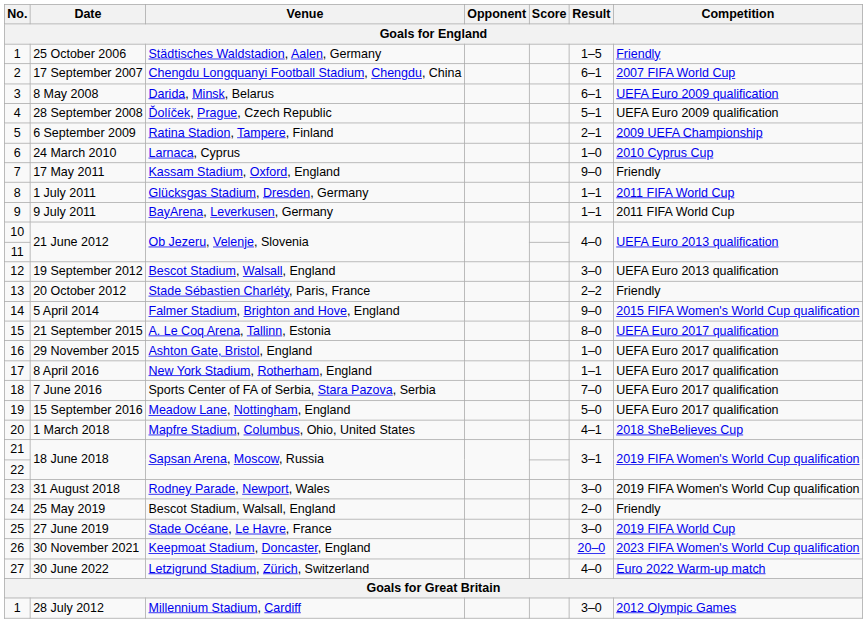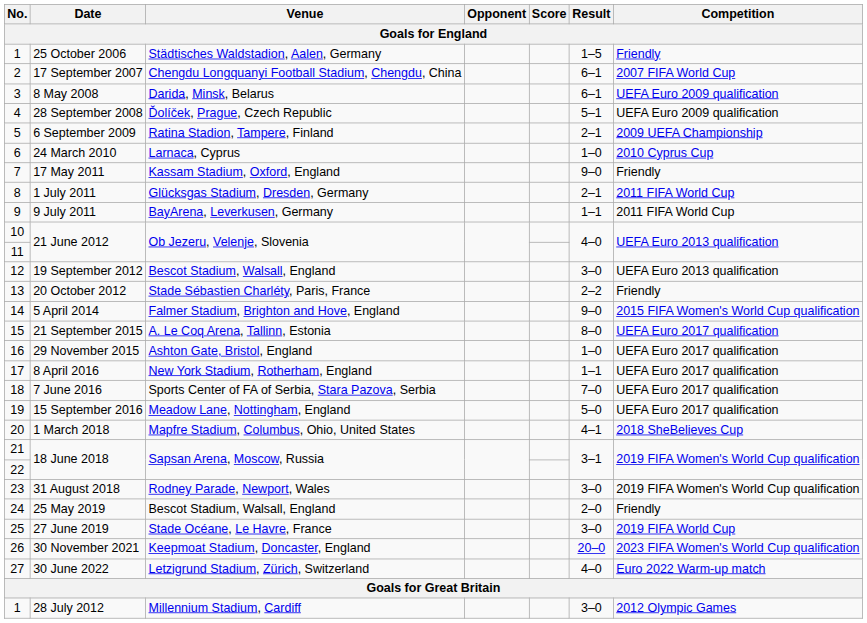 <table class="wikitable sortable">
 <tr>
 <th scope="col">No.</th>
 <th scope="col">Date</th>
 <th scope="col">Venue</th>
 <th scope="col">Opponent</th>
 <th scope="col">Score</th>
 <th scope="col">Result</th>
 <th scope="col">Competition</th>
 </tr>
 <tr>
 <th colspan="7">Goals for England</th>
 </tr>
 <tr>
 <td style="text-align:center">1</td>
 <td>25 October 2006</td>
 <td><a href='#'>Städtisches Waldstadion</a>, <a href='#'>Aalen</a>, Germany</td>
 <td></td>
 <td></td>
 <td style="text-align:center">1–5</td>
 <td><a href='#'>Friendly</a></td>
 </tr>
 <tr>
 <td style="text-align:center">2</td>
 <td>17 September 2007</td>
 <td><a href='#'>Chengdu Longquanyi Football Stadium</a>, <a href='#'>Chengdu</a>, China</td>
 <td></td>
 <td></td>
 <td style="text-align:center">6–1</td>
 <td><a href='#'>2007 FIFA World Cup</a></td>
 </tr>
 <tr>
 <td style="text-align:center">3</td>
 <td>8 May 2008</td>
 <td><a href='#'>Darida</a>, <a href='#'>Minsk</a>, Belarus</td>
 <td></td>
 <td></td>
 <td style="text-align:center">6–1</td>
 <td><a href='#'>UEFA Euro 2009 qualification</a></td>
 </tr>
 <tr>
 <td style="text-align:center">4</td>
 <td>28 September 2008</td>
 <td><a href='#'>Ďolíček</a>, <a href='#'>Prague</a>, Czech Republic</td>
 <td></td>
 <td></td>
 <td style="text-align:center">5–1</td>
 <td>UEFA Euro 2009 qualification</td>
 </tr>
 <tr>
 <td style="text-align:center">5</td>
 <td>6 September 2009</td>
 <td><a href='#'>Ratina Stadion</a>, <a href='#'>Tampere</a>, Finland</td>
 <td></td>
 <td></td>
 <td style="text-align:center">2–1</td>
 <td><a href='#'>2009 UEFA Championship</a></td>
 </tr>
 <tr>
 <td style="text-align:center">6</td>
 <td>24 March 2010</td>
 <td><a href='#'>Larnaca</a>, Cyprus</td>
 <td></td>
 <td></td>
 <td style="text-align:center">1–0</td>
 <td><a href='#'>2010 Cyprus Cup</a></td>
 </tr>
 <tr>
 <td style="text-align:center">7</td>
 <td>17 May 2011</td>
 <td><a href='#'>Kassam Stadium</a>, <a href='#'>Oxford</a>, England</td>
 <td></td>
 <td></td>
 <td style="text-align:center">9–0</td>
 <td>Friendly</td>
 </tr>
 <tr>
 <td style="text-align:center">8</td>
 <td>1 July 2011</td>
 <td><a href='#'>Glücksgas Stadium</a>, <a href='#'>Dresden</a>, Germany</td>
 <td></td>
 <td></td>
-<td style="text-align:center">1–1</td>
+<td style="text-align:center">2–1</td>
 <td><a href='#'>2011 FIFA World Cup</a></td>
 </tr>
 <tr>
 <td style="text-align:center">9</td>
 <td>9 July 2011</td>
 <td><a href='#'>BayArena</a>, <a href='#'>Leverkusen</a>, Germany</td>
 <td></td>
 <td></td>
 <td style="text-align:center">1–1</td>
 <td>2011 FIFA World Cup</td>
 </tr>
 <tr>
 <td style="text-align:center">10</td>
 <td rowspan="2">21 June 2012</td>
 <td rowspan="2"><a href='#'>Ob Jezeru</a>, <a href='#'>Velenje</a>, Slovenia</td>
 <td rowspan="2"></td>
 <td></td>
 <td rowspan="2" style="text-align:center">4–0</td>
 <td rowspan="2"><a href='#'>UEFA Euro 2013 qualification</a></td>
 </tr>
 <tr>
 <td style="text-align:center">11</td>
 <td></td>
 </tr>
 <tr>
 <td style="text-align:center">12</td>
 <td>19 September 2012</td>
 <td><a href='#'>Bescot Stadium</a>, <a href='#'>Walsall</a>, England</td>
 <td></td>
 <td></td>
 <td style="text-align:center">3–0</td>
 <td>UEFA Euro 2013 qualification</td>
 </tr>
 <tr>
 <td style="text-align:center">13</td>
 <td>20 October 2012</td>
 <td><a href='#'>Stade Sébastien Charléty</a>, Paris, France</td>
 <td></td>
 <td></td>
 <td style="text-align:center">2–2</td>
 <td>Friendly</td>
 </tr>
 <tr>
 <td style="text-align:center">14</td>
 <td>5 April 2014</td>
 <td><a href='#'>Falmer Stadium</a>, <a href='#'>Brighton and Hove</a>, England</td>
 <td></td>
 <td></td>
 <td style="text-align:center">9–0</td>
 <td><a href='#'>2015 FIFA Women's World Cup qualification</a></td>
 </tr>
 <tr>
 <td style="text-align:center">15</td>
 <td>21 September 2015</td>
 <td><a href='#'>A. Le Coq Arena</a>, <a href='#'>Tallinn</a>, Estonia</td>
 <td></td>
 <td></td>
 <td style="text-align:center">8–0</td>
 <td><a href='#'>UEFA Euro 2017 qualification</a></td>
 </tr>
 <tr>
 <td style="text-align:center">16</td>
 <td>29 November 2015</td>
 <td><a href='#'>Ashton Gate, Bristol</a>, England</td>
 <td></td>
 <td></td>
 <td style="text-align:center">1–0</td>
 <td>UEFA Euro 2017 qualification</td>
 </tr>
 <tr>
 <td style="text-align:center">17</td>
 <td>8 April 2016</td>
 <td><a href='#'>New York Stadium</a>, <a href='#'>Rotherham</a>, England</td>
 <td></td>
 <td></td>
 <td style="text-align:center">1–1</td>
 <td>UEFA Euro 2017 qualification</td>
 </tr>
 <tr>
 <td style="text-align:center">18</td>
 <td>7 June 2016</td>
 <td>Sports Center of FA of Serbia, <a href='#'>Stara Pazova</a>, Serbia</td>
 <td></td>
 <td></td>
 <td style="text-align:center">7–0</td>
 <td>UEFA Euro 2017 qualification</td>
 </tr>
 <tr>
 <td style="text-align:center">19</td>
 <td>15 September 2016</td>
 <td><a href='#'>Meadow Lane</a>, <a href='#'>Nottingham</a>, England</td>
 <td></td>
 <td></td>
 <td style="text-align:center">5–0</td>
 <td>UEFA Euro 2017 qualification</td>
 </tr>
 <tr>
 <td style="text-align:center">20</td>
 <td>1 March 2018</td>
 <td><a href='#'>Mapfre Stadium</a>, <a href='#'>Columbus</a>, Ohio, United States</td>
 <td></td>
 <td></td>
 <td style="text-align:center">4–1</td>
 <td><a href='#'>2018 SheBelieves Cup</a></td>
 </tr>
 <tr>
 <td style="text-align:center">21</td>
 <td rowspan="2">18 June 2018</td>
 <td rowspan="2"><a href='#'>Sapsan Arena</a>, <a href='#'>Moscow</a>, Russia</td>
 <td rowspan="2"></td>
 <td></td>
 <td rowspan="2" style="text-align:center">3–1</td>
 <td rowspan="2"><a href='#'>2019 FIFA Women's World Cup qualification</a></td>
 </tr>
 <tr>
 <td style="text-align:center">22</td>
 <td></td>
 </tr>
 <tr>
 <td style="text-align:center">23</td>
 <td>31 August 2018</td>
 <td><a href='#'>Rodney Parade</a>, <a href='#'>Newport</a>, Wales</td>
 <td></td>
 <td></td>
 <td style="text-align:center">3–0</td>
 <td>2019 FIFA Women's World Cup qualification</td>
 </tr>
 <tr>
 <td style="text-align:center">24</td>
 <td>25 May 2019</td>
 <td>Bescot Stadium, Walsall, England</td>
 <td></td>
 <td></td>
 <td style="text-align:center">2–0</td>
 <td>Friendly</td>
 </tr>
 <tr>
 <td style="text-align:center">25</td>
 <td>27 June 2019</td>
 <td><a href='#'>Stade Océane</a>, <a href='#'>Le Havre</a>, France</td>
 <td></td>
 <td></td>
 <td style="text-align:center">3–0</td>
 <td><a href='#'>2019 FIFA World Cup</a></td>
 </tr>
 <tr>
 <td style="text-align:center">26</td>
 <td>30 November 2021</td>
 <td><a href='#'>Keepmoat Stadium</a>, <a href='#'>Doncaster</a>, England</td>
 <td></td>
 <td></td>
 <td style="text-align:center"><a href='#'>20–0</a></td>
 <td><a href='#'>2023 FIFA Women's World Cup qualification</a></td>
 </tr>
 <tr>
 <td style="text-align:center">27</td>
 <td>30 June 2022</td>
 <td><a href='#'>Letzigrund Stadium</a>, <a href='#'>Zürich</a>, Switzerland</td>
 <td></td>
 <td></td>
 <td style="text-align:center">4–0</td>
 <td><a href='#'>Euro 2022 Warm-up match</a></td>
 </tr>
 <tr>
 <th colspan="7">Goals for Great Britain</th>
 </tr>
 <tr>
 <td style="text-align:center">1</td>
 <td>28 July 2012</td>
 <td><a href='#'>Millennium Stadium</a>, <a href='#'>Cardiff</a></td>
 <td></td>
 <td></td>
 <td style="text-align:center">3–0</td>
 <td><a href='#'>2012 Olympic Games</a></td>
 </tr>
 </table>
